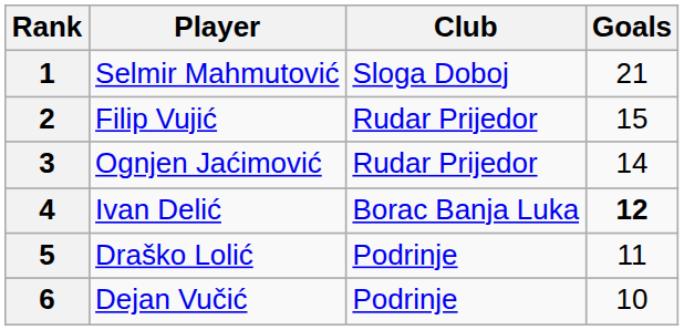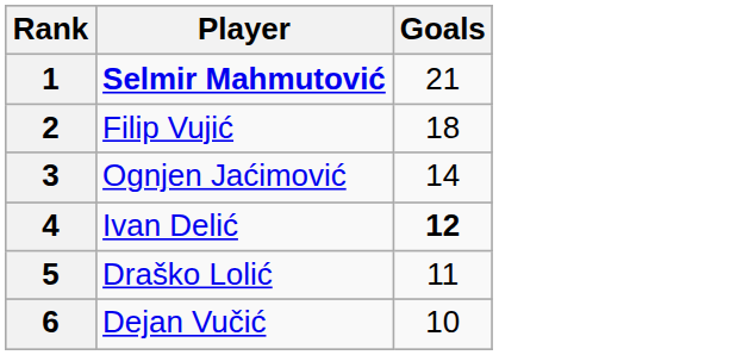 <table class="wikitable" style="text-align:center">
 <tr>
 <th>Rank</th>
 <th>Player</th>
-<th>Club</th>
 <th>Goals</th>
 </tr>
 <tr>
 <th>1</th>
-<td align="left"> <a href='#'>Selmir Mahmutović</a></td>
-<td align="left"><a href='#'>Sloga Doboj</a></td>
+<td align="left"><strong> <a href='#'>Selmir Mahmutović</a></strong></td>
 <td>21</td>
 </tr>
 <tr>
 <th>2</th>
 <td align="left"> <a href='#'>Filip Vujić</a></td>
-<td align="left"><a href='#'>Rudar Prijedor</a></td>
-<td>15</td>
+<td>18</td>
 </tr>
 <tr>
 <th>3</th>
 <td align="left"> <a href='#'>Ognjen Jaćimović</a></td>
-<td align="left"><a href='#'>Rudar Prijedor</a></td>
 <td>14</td>
 </tr>
 <tr>
 <th>4</th>
 <td align="left"> <a href='#'>Ivan Delić</a></td>
-<td align="left"><a href='#'>Borac Banja Luka</a></td>
 <td><strong>12</strong></td>
 </tr>
 <tr>
 <th>5</th>
 <td align="left"> <a href='#'>Draško Lolić</a></td>
-<td align="left"><a href='#'>Podrinje</a></td>
 <td>11</td>
 </tr>
 <tr>
 <th>6</th>
 <td align="left"> <a href='#'>Dejan Vučić</a></td>
-<td align="left"><a href='#'>Podrinje</a></td>
 <td>10</td>
 </tr>
 </table>
